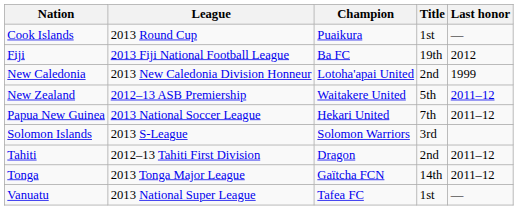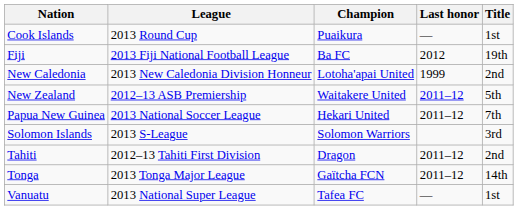 <table class="wikitable sortable">
 <tr>
 <th>Nation</th>
 <th>League</th>
 <th>Champion</th>
+<th>Last honor</th>
 <th>Title</th>
-<th>Last honor</th>
 </tr>
 <tr>
 <td> <a href='#'>Cook Islands</a></td>
 <td>2013 <a href='#'>Round Cup</a></td>
 <td><a href='#'>Puaikura</a></td>
+<td>—</td>
 <td>1st</td>
-<td>—</td>
 </tr>
 <tr>
 <td> <a href='#'>Fiji</a></td>
 <td><a href='#'>2013 Fiji National Football League</a></td>
 <td><a href='#'>Ba FC</a></td>
+<td>2012</td>
 <td>19th</td>
-<td>2012</td>
 </tr>
 <tr>
 <td> <a href='#'>New Caledonia</a></td>
 <td>2013 <a href='#'>New Caledonia Division Honneur</a></td>
 <td><a href='#'>Lotoha'apai United</a></td>
+<td>1999</td>
 <td>2nd</td>
-<td>1999</td>
 </tr>
 <tr>
 <td> <a href='#'>New Zealand</a></td>
 <td><a href='#'>2012–13 ASB Premiership</a></td>
 <td><a href='#'>Waitakere United</a></td>
+<td><a href='#'>2011–12</a></td>
 <td>5th</td>
-<td><a href='#'>2011–12</a></td>
 </tr>
 <tr>
 <td> <a href='#'>Papua New Guinea</a></td>
 <td><a href='#'>2013 National Soccer League</a></td>
 <td><a href='#'>Hekari United</a></td>
+<td>2011–12</td>
 <td>7th</td>
-<td>2011–12</td>
 </tr>
 <tr>
 <td> <a href='#'>Solomon Islands</a></td>
 <td>2013 <a href='#'>S-League</a></td>
 <td><a href='#'>Solomon Warriors</a></td>
+<td></td>
 <td>3rd</td>
-<td></td>
 </tr>
 <tr>
 <td> <a href='#'>Tahiti</a></td>
 <td>2012–13 <a href='#'>Tahiti First Division</a></td>
 <td><a href='#'>Dragon</a></td>
+<td>2011–12</td>
 <td>2nd</td>
-<td>2011–12</td>
 </tr>
 <tr>
 <td> <a href='#'>Tonga</a></td>
 <td>2013 <a href='#'>Tonga Major League</a></td>
 <td><a href='#'>Gaïtcha FCN</a></td>
+<td>2011–12</td>
 <td>14th</td>
-<td>2011–12</td>
 </tr>
 <tr>
 <td> <a href='#'>Vanuatu</a></td>
 <td>2013 <a href='#'>National Super League</a></td>
 <td><a href='#'>Tafea FC</a></td>
+<td>—</td>
 <td>1st</td>
-<td>—</td>
 </tr>
 </table>
